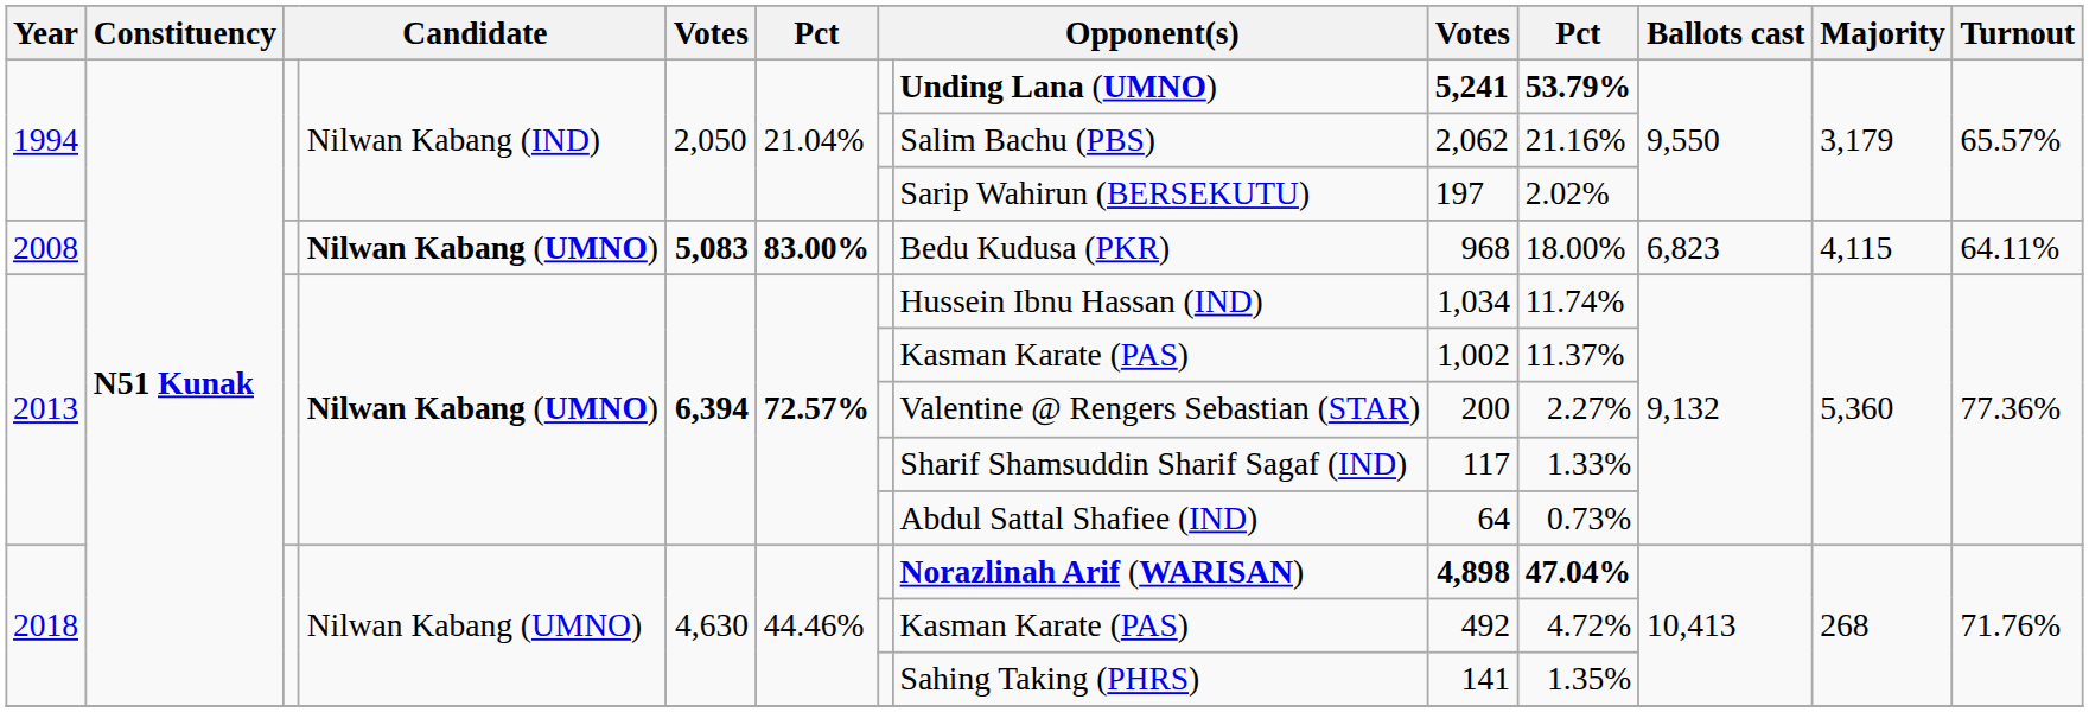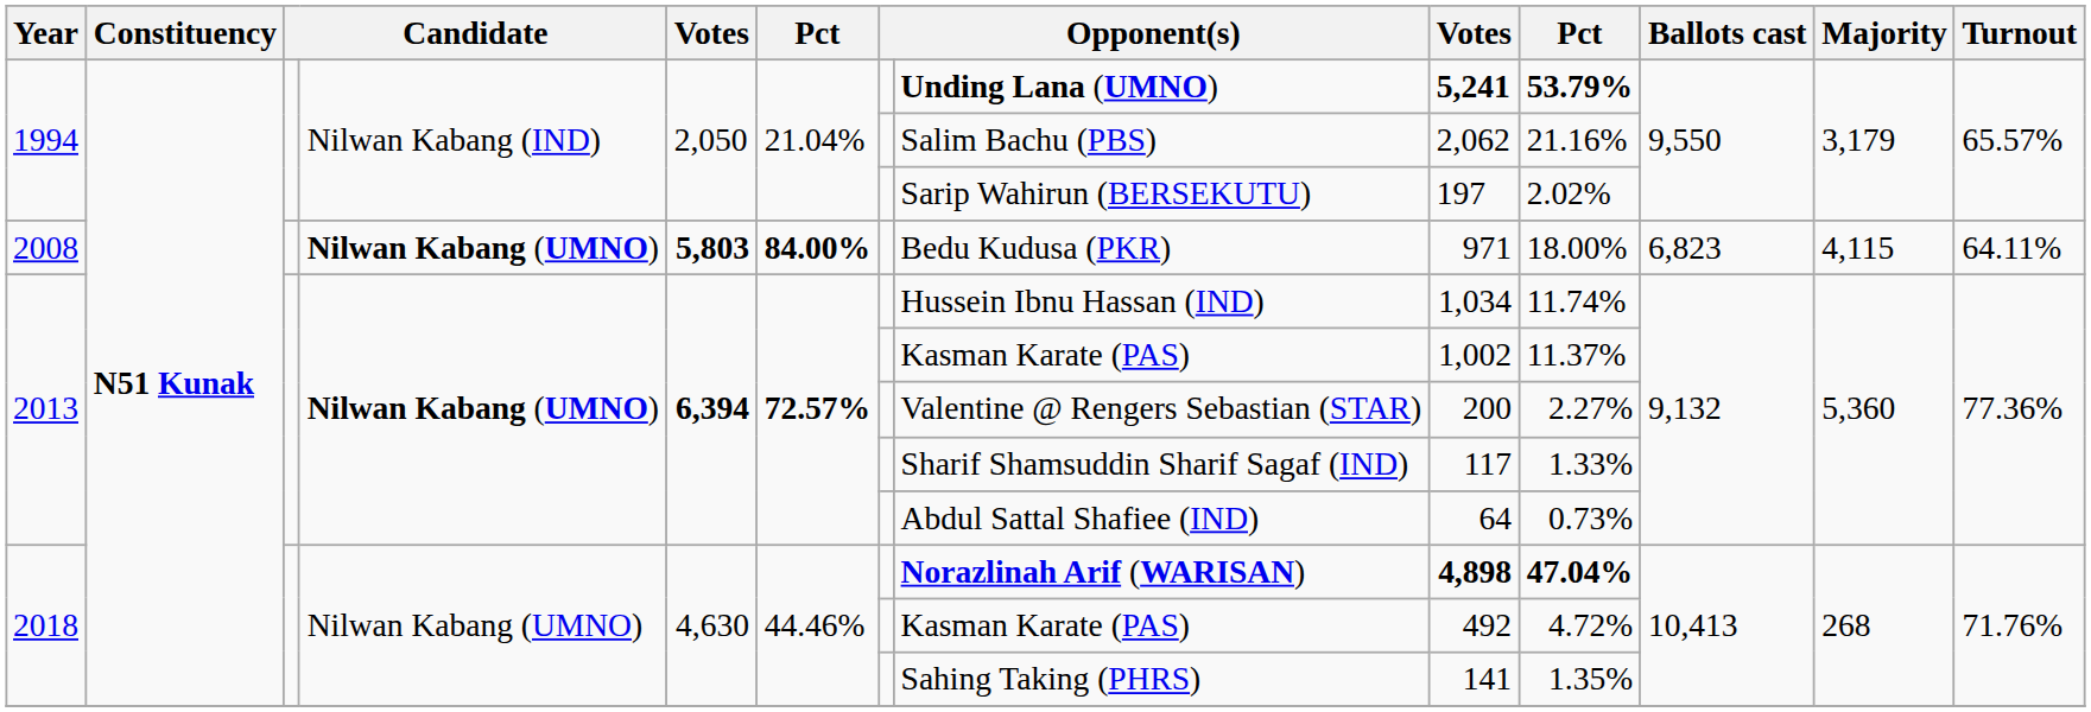 <table class="wikitable" style="margin:0.5em ; font-size:95%">
 <tr>
 <th>Year</th>
 <th>Constituency</th>
 <th colspan=2>Candidate</th>
 <th>Votes</th>
 <th>Pct</th>
 <th colspan=2>Opponent(s)</th>
 <th>Votes</th>
 <th>Pct</th>
 <th>Ballots cast</th>
 <th>Majority</th>
 <th>Turnout</th>
 </tr>
 <tr>
 <td rowspan="3"><a href='#'>1994</a></td>
 <td rowspan="12"><strong>N51 <a href='#'>Kunak</a></strong></td>
 <td rowspan="3" ></td>
 <td rowspan="3">Nilwan Kabang (<a href='#'>IND</a>)</td>
 <td rowspan="3">2,050</td>
 <td rowspan="3">21.04%</td>
 <td></td>
 <td><strong>Unding Lana</strong> (<a href='#'><strong>UMNO</strong></a>)</td>
 <td><strong>5,241</strong></td>
 <td><strong>53.79%</strong></td>
 <td rowspan="3">9,550</td>
 <td rowspan="3">3,179</td>
 <td rowspan="3">65.57%</td>
 </tr>
 <tr>
 <td></td>
 <td>Salim Bachu (<a href='#'>PBS</a>)</td>
 <td>2,062</td>
 <td>21.16%</td>
 </tr>
 <tr>
 <td></td>
 <td>Sarip Wahirun (<a href='#'>BERSEKUTU</a>)</td>
 <td>197</td>
 <td>2.02%</td>
 </tr>
 <tr>
 <td><a href='#'>2008</a></td>
 <td></td>
 <td><strong>Nilwan Kabang</strong> (<a href='#'><strong>UMNO</strong></a>)</td>
-<td align="right"><strong>5,083</strong></td>
-<td><strong>83.00%</strong></td>
+<td align="right"><strong>5,803</strong></td>
+<td><strong>84.00%</strong></td>
 <td></td>
 <td>Bedu Kudusa (<a href='#'>PKR</a>)</td>
-<td align="right">968</td>
+<td align="right">971</td>
 <td>18.00%</td>
 <td>6,823</td>
 <td>4,115</td>
 <td>64.11%</td>
 </tr>
 <tr>
 <td rowspan=5><a href='#'>2013</a></td>
 <td rowspan=5 ></td>
 <td rowspan=5><strong>Nilwan Kabang</strong> (<a href='#'><strong>UMNO</strong></a>)</td>
 <td rowspan=5 align=right><strong>6,394</strong></td>
 <td rowspan=5><strong>72.57%</strong></td>
 <td></td>
 <td>Hussein Ibnu Hassan (<a href='#'>IND</a>)</td>
 <td align=right>1,034</td>
 <td>11.74%</td>
 <td rowspan=5>9,132</td>
 <td rowspan=5>5,360</td>
 <td rowspan=5>77.36%</td>
 </tr>
 <tr>
 <td></td>
 <td>Kasman Karate (<a href='#'>PAS</a>)</td>
 <td align=right>1,002</td>
 <td>11.37%</td>
 </tr>
 <tr>
 <td></td>
 <td>Valentine @ Rengers Sebastian (<a href='#'>STAR</a>)</td>
 <td align=right>200</td>
 <td align=right>2.27%</td>
 </tr>
 <tr>
 <td></td>
 <td>Sharif Shamsuddin Sharif Sagaf (<a href='#'>IND</a>)</td>
 <td align=right>117</td>
 <td align=right>1.33%</td>
 </tr>
 <tr>
 <td></td>
 <td>Abdul Sattal Shafiee (<a href='#'>IND</a>)</td>
 <td align=right>64</td>
 <td align=right>0.73%</td>
 </tr>
 <tr>
 <td rowspan=3><a href='#'>2018</a></td>
 <td rowspan=3 ></td>
 <td rowspan=3>Nilwan Kabang (<a href='#'>UMNO</a>)</td>
 <td rowspan=3 align=right>4,630</td>
 <td rowspan=3>44.46%</td>
 <td></td>
 <td><strong><a href='#'>Norazlinah Arif</a></strong> (<strong><a href='#'>WARISAN</a></strong>)</td>
 <td align=right><strong>4,898</strong></td>
 <td><strong>47.04%</strong></td>
 <td rowspan=3>10,413</td>
 <td rowspan=3>268</td>
 <td rowspan=3>71.76%</td>
 </tr>
 <tr>
 <td></td>
 <td>Kasman Karate (<a href='#'>PAS</a>)</td>
 <td align=right>492</td>
 <td align=right>4.72%</td>
 </tr>
 <tr>
 <td bgcolor=></td>
 <td>Sahing Taking (<a href='#'>PHRS</a>)</td>
 <td align=right>141</td>
 <td align=right>1.35%</td>
 </tr>
 <tr>
 </tr>
 </table>
